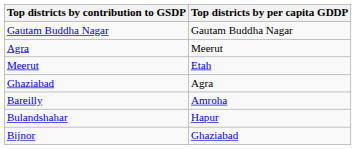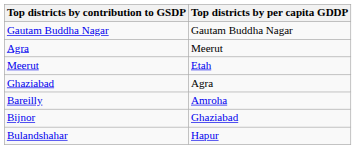 <table class="wikitable">
 <tr>
 <th>Top districts by contribution to GSDP</th>
 <th>Top districts by per capita GDDP</th>
 </tr>
 <tr>
 <td><a href='#'>Gautam Buddha Nagar</a></td>
 <td>Gautam Buddha Nagar</td>
 </tr>
 <tr>
 <td><a href='#'>Agra</a></td>
 <td>Meerut</td>
 </tr>
 <tr>
 <td><a href='#'>Meerut</a></td>
 <td><a href='#'>Etah</a></td>
 </tr>
 <tr>
 <td><a href='#'>Ghaziabad</a></td>
 <td>Agra</td>
 </tr>
 <tr>
 <td><a href='#'>Bareilly</a></td>
 <td><a href='#'>Amroha</a></td>
 </tr>
 <tr>
+<td><a href='#'>Bijnor</a></td>
+<td><a href='#'>Ghaziabad</a></td>
+</tr>
+<tr>
 <td><a href='#'>Bulandshahar</a></td>
 <td><a href='#'>Hapur</a></td>
 </tr>
-<tr>
-<td><a href='#'>Bijnor</a></td>
-<td><a href='#'>Ghaziabad</a></td>
-</tr>
 </table>
